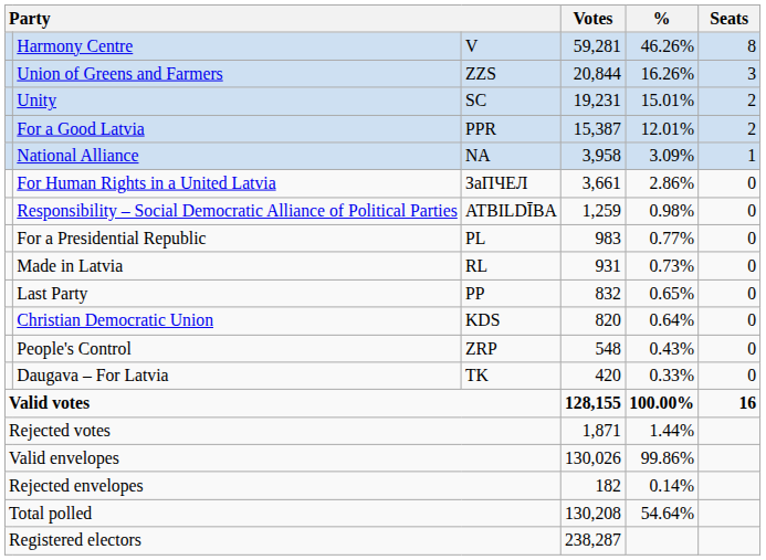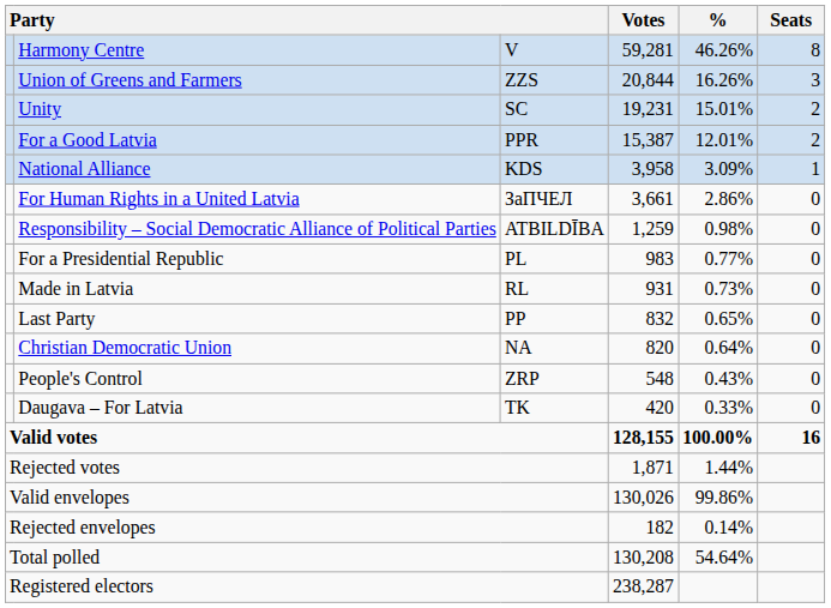 <table class="wikitable" border="1" style="text-align:right;">
 <tr>
 <th style="text-align:left;" colspan=3>Party</th>
 <th align=center width="50">Votes</th>
 <th align=center width="50">%</th>
 <th align=center width="50">Seats</th>
 </tr>
 <tr style="background:#CEE0F2;">
 <td></td>
 <td align=left><a href='#'>Harmony Centre</a></td>
 <td align=left>V</td>
 <td>59,281</td>
 <td>46.26%</td>
 <td>8</td>
 </tr>
 <tr style="background:#CEE0F2;">
 <td></td>
 <td align=left><a href='#'>Union of Greens and Farmers</a></td>
 <td align=left>ZZS</td>
 <td>20,844</td>
 <td>16.26%</td>
 <td>3</td>
 </tr>
 <tr style="background:#CEE0F2;">
 <td></td>
 <td align=left><a href='#'>Unity</a></td>
 <td align=left>SC</td>
 <td>19,231</td>
 <td>15.01%</td>
 <td>2</td>
 </tr>
 <tr style="background:#CEE0F2;">
 <td></td>
 <td align=left><a href='#'>For a Good Latvia</a></td>
 <td align=left>PPR</td>
 <td>15,387</td>
 <td>12.01%</td>
 <td>2</td>
 </tr>
 <tr style="background:#CEE0F2;">
 <td></td>
 <td align=left><a href='#'>National Alliance</a></td>
-<td align=left>NA</td>
+<td align=left>KDS</td>
 <td>3,958</td>
 <td>3.09%</td>
 <td>1</td>
 </tr>
 <tr>
 <td></td>
 <td align=left><a href='#'>For Human Rights in a United Latvia</a></td>
 <td align=left>ЗаПЧЕЛ</td>
 <td>3,661</td>
 <td>2.86%</td>
 <td>0</td>
 </tr>
 <tr>
 <td></td>
 <td align=left><a href='#'>Responsibility – Social Democratic Alliance of Political Parties</a></td>
 <td align=left>ATBILDĪBA</td>
 <td>1,259</td>
 <td>0.98%</td>
 <td>0</td>
 </tr>
 <tr>
 <td></td>
 <td align=left>For a Presidential Republic</td>
 <td align=left>PL</td>
 <td>983</td>
 <td>0.77%</td>
 <td>0</td>
 </tr>
 <tr>
 <td></td>
 <td align=left>Made in Latvia</td>
 <td align=left>RL</td>
 <td>931</td>
 <td>0.73%</td>
 <td>0</td>
 </tr>
 <tr>
 <td></td>
 <td align=left>Last Party</td>
 <td align=left>PP</td>
 <td>832</td>
 <td>0.65%</td>
 <td>0</td>
 </tr>
 <tr>
 <td></td>
 <td align=left><a href='#'>Christian Democratic Union</a></td>
-<td align=left>KDS</td>
+<td align=left>NA</td>
 <td>820</td>
 <td>0.64%</td>
 <td>0</td>
 </tr>
 <tr>
 <td></td>
 <td align=left>People's Control</td>
 <td align=left>ZRP</td>
 <td>548</td>
 <td>0.43%</td>
 <td>0</td>
 </tr>
 <tr>
 <td></td>
 <td align=left>Daugava – For Latvia</td>
 <td align=left>TK</td>
 <td>420</td>
 <td>0.33%</td>
 <td>0</td>
 </tr>
 <tr style="font-weight:bold">
 <td align=left colspan=3>Valid votes</td>
 <td>128,155</td>
 <td>100.00%</td>
 <td>16</td>
 </tr>
 <tr>
 <td align=left colspan=3>Rejected votes</td>
 <td>1,871</td>
 <td>1.44%</td>
 <td></td>
 </tr>
 <tr>
 <td align=left colspan=3>Valid envelopes</td>
 <td>130,026</td>
 <td>99.86%</td>
 <td></td>
 </tr>
 <tr>
 <td align=left colspan=3>Rejected envelopes</td>
 <td>182</td>
 <td>0.14%</td>
 <td></td>
 </tr>
 <tr>
 <td align=left colspan=3>Total polled</td>
 <td>130,208</td>
 <td>54.64%</td>
 <td></td>
 </tr>
 <tr>
 <td align=left colspan=3>Registered electors</td>
 <td>238,287</td>
 <td></td>
 <td></td>
 </tr>
 </table>
